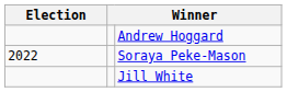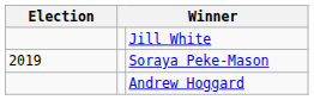 <table class=wikitable>
 <tr>
 <th width=100>Election</th>
 <th colspan=2 width=175>Winner</th>
 </tr>
 <tr>
 <td></td>
 <td bgcolor=></td>
-<td><a href='#'>Andrew Hoggard</a></td>
+<td><a href='#'>Jill White</a></td>
 </tr>
 <tr>
-<td>2022</td>
+<td>2019</td>
 <td bgcolor=></td>
 <td><a href='#'>Soraya Peke-Mason</a></td>
 </tr>
 <tr>
 <td></td>
 <td bgcolor=></td>
-<td><a href='#'>Jill White</a></td>
+<td><a href='#'>Andrew Hoggard</a></td>
 </tr>
 </table>
